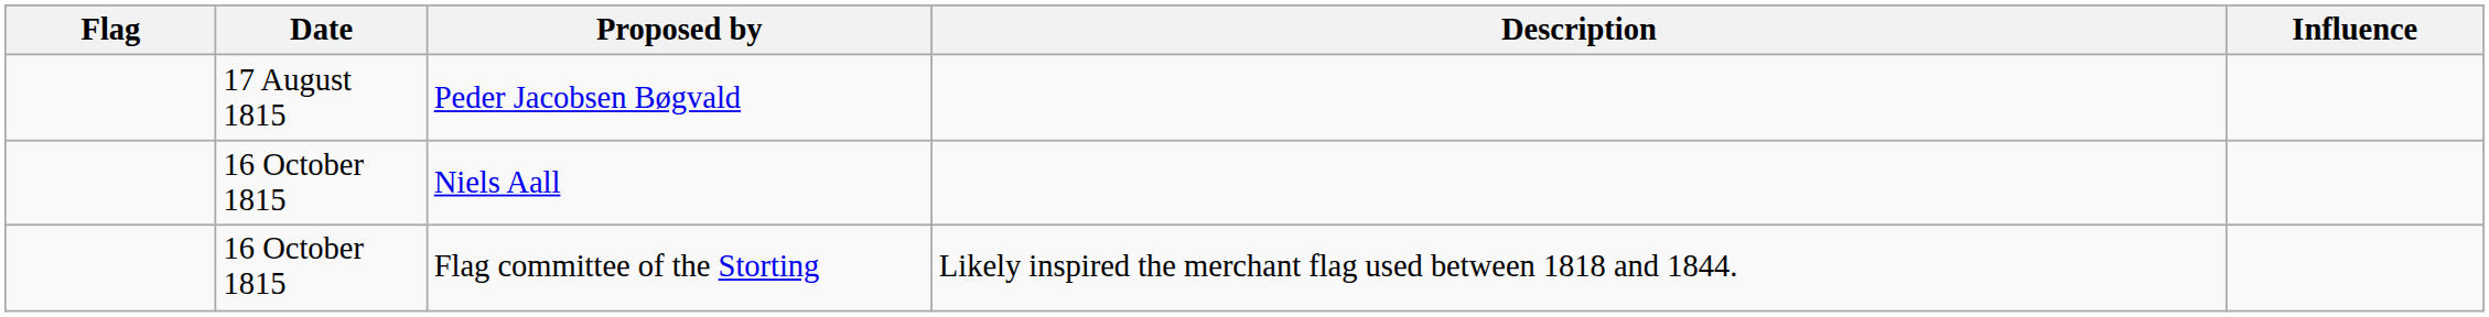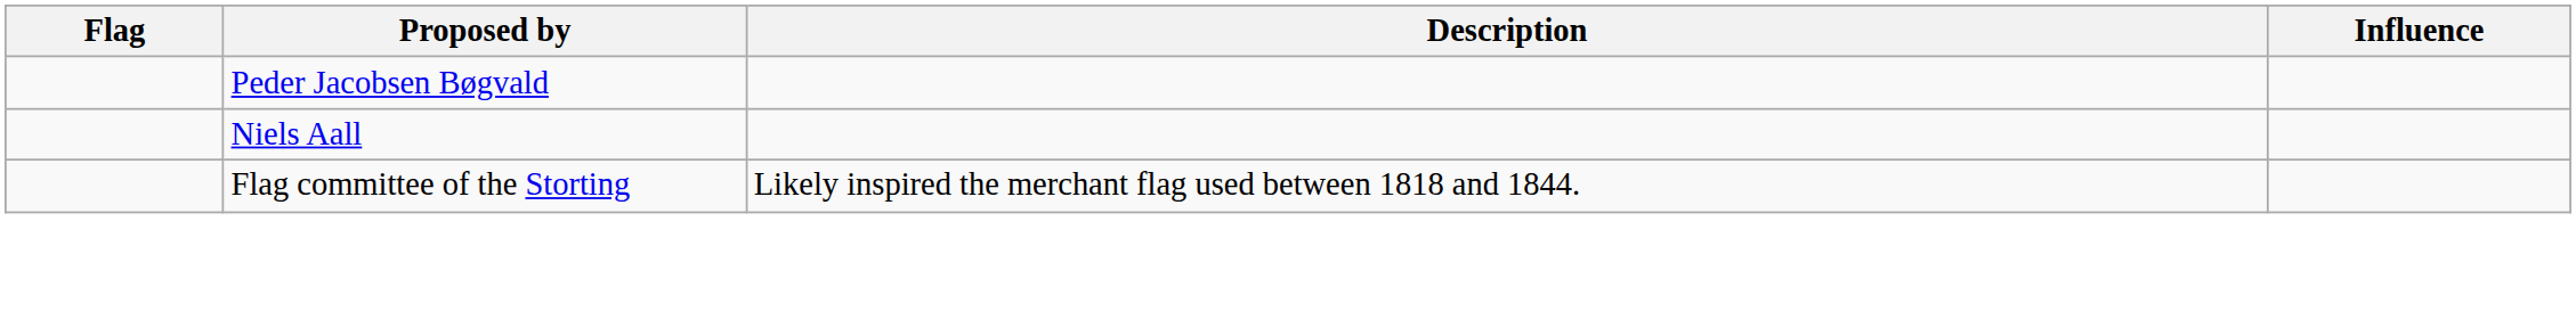 <table class="wikitable" width="100%">
 <tr>
 <th style="width:100px;">Flag</th>
-<th style="width:100px;">Date</th>
 <th style="width:250px;">Proposed by</th>
 <th style="min-width:250px">Description</th>
 <th style="min-width:75px">Influence</th>
 </tr>
 <tr>
 <td></td>
-<td>17 August 1815</td>
 <td><a href='#'>Peder Jacobsen Bøgvald</a></td>
 <td></td>
 <td><br></td>
 </tr>
 <tr>
 <td></td>
-<td>16 October 1815</td>
 <td><a href='#'>Niels Aall</a></td>
 <td></td>
 <td></td>
 </tr>
 <tr>
 <td></td>
-<td>16 October 1815</td>
 <td>Flag committee of the <a href='#'>Storting</a></td>
 <td>Likely inspired the merchant flag used between 1818 and 1844.</td>
 <td><br></td>
 </tr>
 </table>
